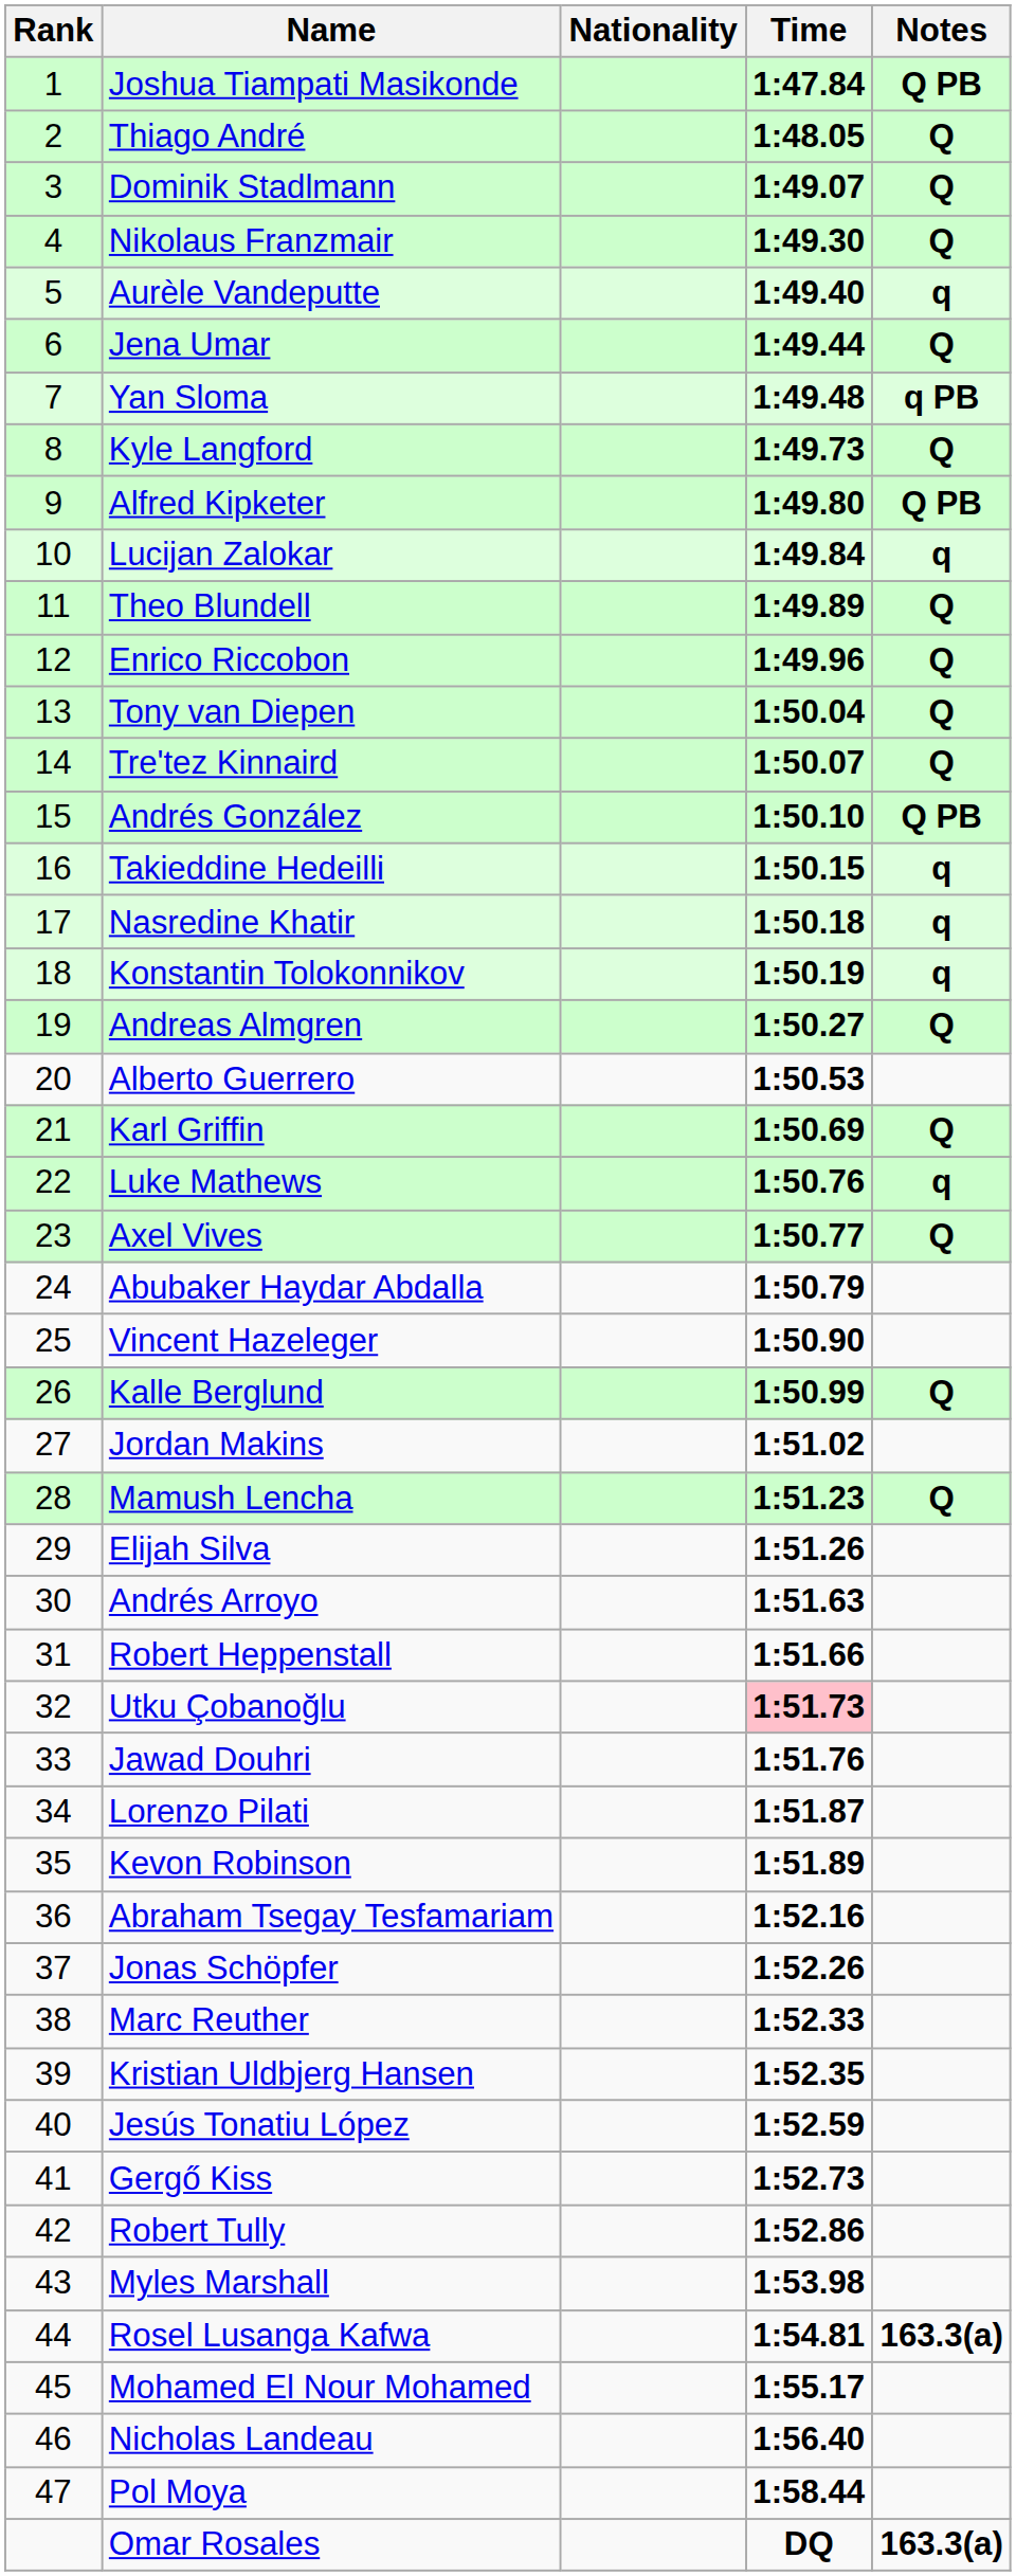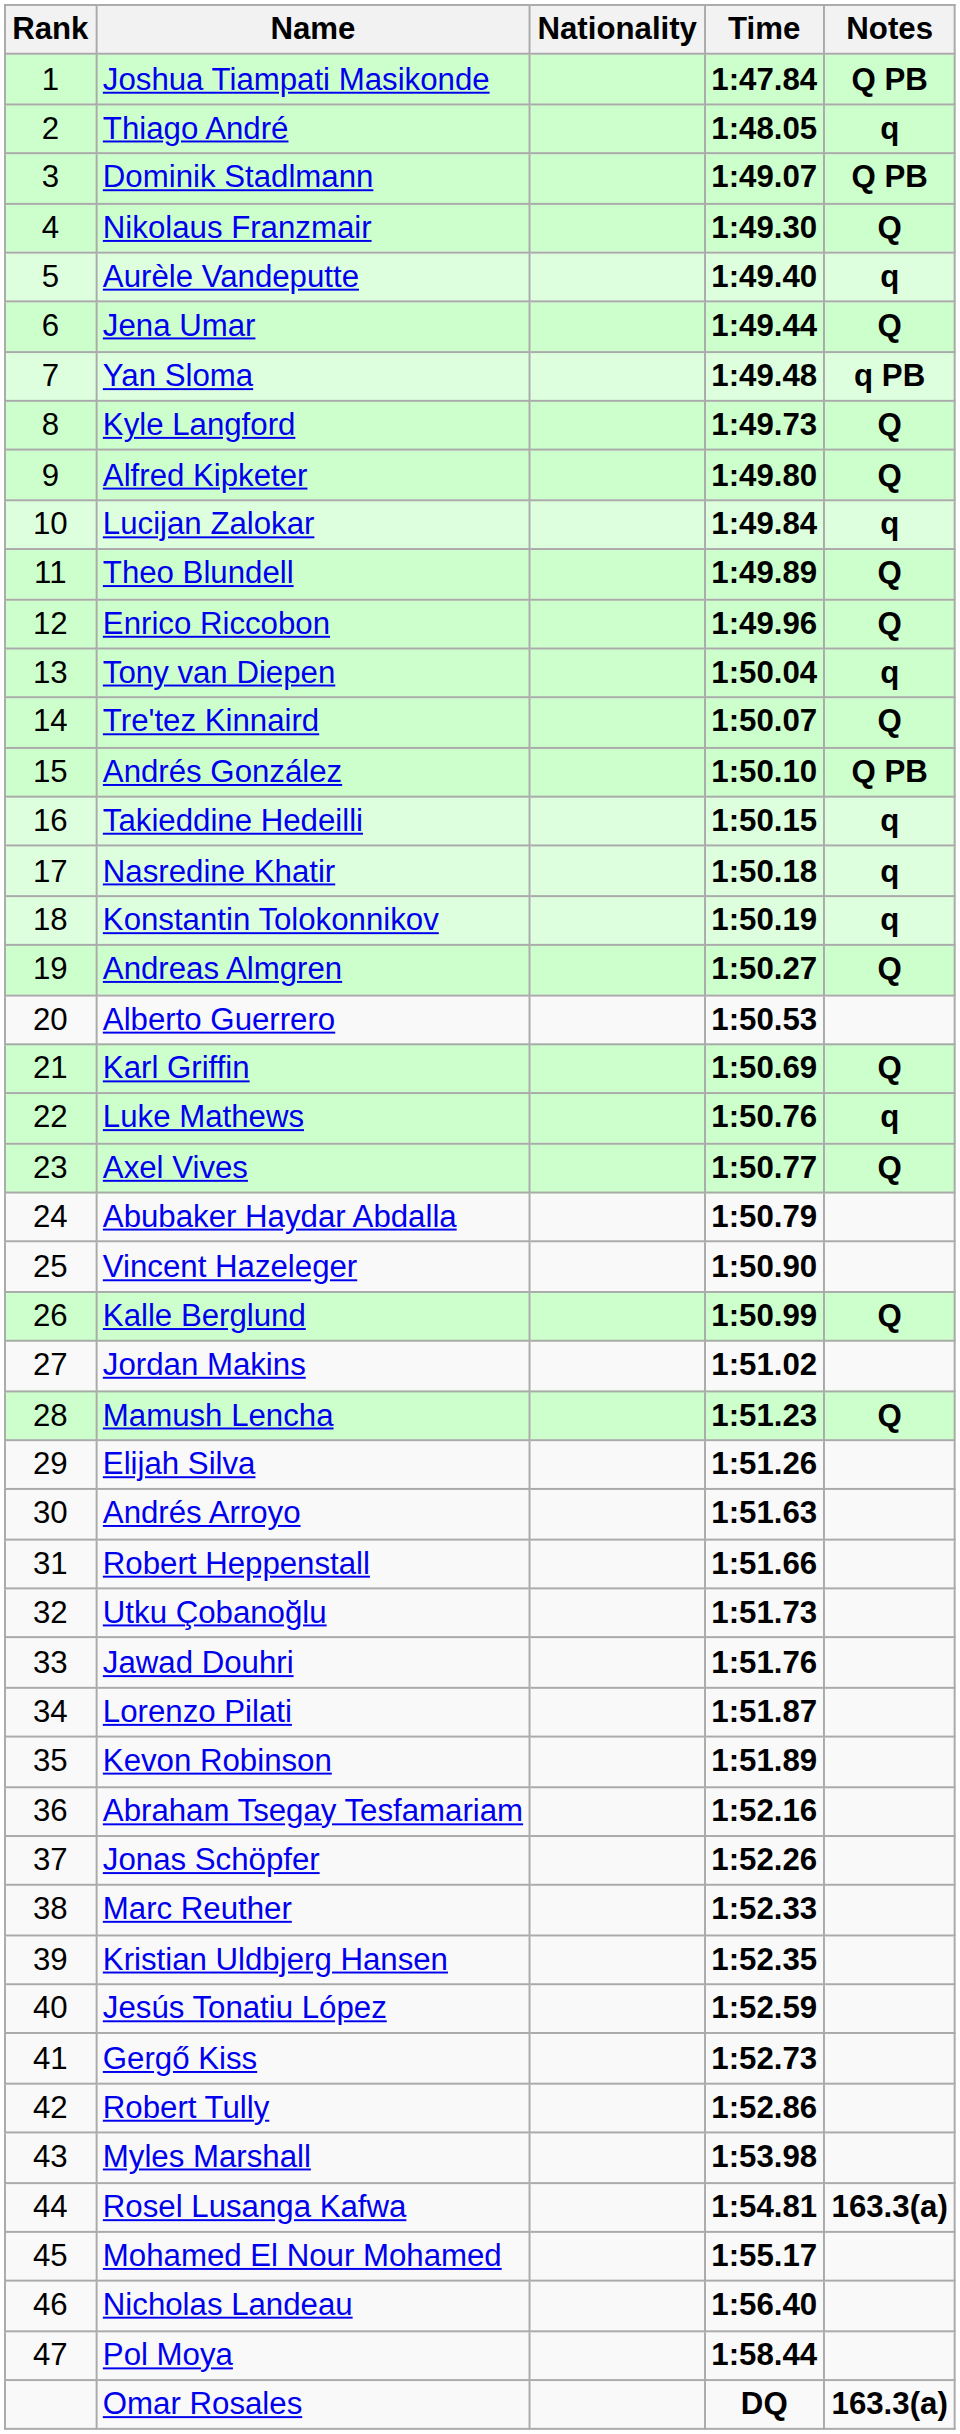 <table class="wikitable sortable" style="text-align:center">
 <tr>
 <th>Rank</th>
 <th>Name</th>
 <th>Nationality</th>
 <th>Time</th>
 <th>Notes</th>
 </tr>
 <tr bgcolor=ccffcc>
 <td>1</td>
 <td align=left><a href='#'>Joshua Tiampati Masikonde</a></td>
 <td align=left></td>
 <td><strong>1:47.84</strong></td>
 <td><strong>Q PB</strong></td>
 </tr>
 <tr bgcolor=ccffcc>
 <td>2</td>
 <td align=left><a href='#'>Thiago André</a></td>
 <td align=left></td>
 <td><strong>1:48.05</strong></td>
-<td><strong>Q</strong></td>
+<td><strong>q</strong></td>
 </tr>
 <tr bgcolor=ccffcc>
 <td>3</td>
 <td align=left><a href='#'>Dominik Stadlmann</a></td>
 <td align=left></td>
 <td><strong>1:49.07</strong></td>
-<td><strong>Q</strong></td>
+<td><strong>Q PB</strong></td>
 </tr>
 <tr bgcolor=ccffcc>
 <td>4</td>
 <td align=left><a href='#'>Nikolaus Franzmair</a></td>
 <td align=left></td>
 <td><strong>1:49.30</strong></td>
 <td><strong>Q</strong></td>
 </tr>
 <tr bgcolor=ddffdd>
 <td>5</td>
 <td align=left><a href='#'>Aurèle Vandeputte</a></td>
 <td align=left></td>
 <td><strong>1:49.40</strong></td>
 <td><strong>q</strong></td>
 </tr>
 <tr bgcolor=ccffcc>
 <td>6</td>
 <td align=left><a href='#'>Jena Umar</a></td>
 <td align=left></td>
 <td><strong>1:49.44</strong></td>
 <td><strong>Q</strong></td>
 </tr>
 <tr bgcolor=ddffdd>
 <td>7</td>
 <td align=left><a href='#'>Yan Sloma</a></td>
 <td align=left></td>
 <td><strong>1:49.48</strong></td>
 <td><strong>q PB</strong></td>
 </tr>
 <tr bgcolor=ccffcc>
 <td>8</td>
 <td align=left><a href='#'>Kyle Langford</a></td>
 <td align=left></td>
 <td><strong>1:49.73</strong></td>
 <td><strong>Q</strong></td>
 </tr>
 <tr bgcolor=ccffcc>
 <td>9</td>
 <td align=left><a href='#'>Alfred Kipketer</a></td>
 <td align=left></td>
 <td><strong>1:49.80</strong></td>
-<td><strong>Q PB</strong></td>
+<td><strong>Q</strong></td>
 </tr>
 <tr bgcolor=ddffdd>
 <td>10</td>
 <td align=left><a href='#'>Lucijan Zalokar</a></td>
 <td align=left></td>
 <td><strong>1:49.84</strong></td>
 <td><strong>q</strong></td>
 </tr>
 <tr bgcolor=ccffcc>
 <td>11</td>
 <td align=left><a href='#'>Theo Blundell</a></td>
 <td align=left></td>
 <td><strong>1:49.89</strong></td>
 <td><strong>Q</strong></td>
 </tr>
 <tr bgcolor=ccffcc>
 <td>12</td>
 <td align=left><a href='#'>Enrico Riccobon</a></td>
 <td align=left></td>
 <td><strong>1:49.96</strong></td>
 <td><strong>Q</strong></td>
 </tr>
 <tr bgcolor=ccffcc>
 <td>13</td>
 <td align=left><a href='#'>Tony van Diepen</a></td>
 <td align=left></td>
 <td><strong>1:50.04</strong></td>
-<td><strong>Q</strong></td>
+<td><strong>q</strong></td>
 </tr>
 <tr bgcolor=ccffcc>
 <td>14</td>
 <td align=left><a href='#'>Tre'tez Kinnaird</a></td>
 <td align=left></td>
 <td><strong>1:50.07</strong></td>
 <td><strong>Q</strong></td>
 </tr>
 <tr bgcolor=ccffcc>
 <td>15</td>
 <td align=left><a href='#'>Andrés González</a></td>
 <td align=left></td>
 <td><strong>1:50.10</strong></td>
 <td><strong>Q PB</strong></td>
 </tr>
 <tr bgcolor=ddffdd>
 <td>16</td>
 <td align=left><a href='#'>Takieddine Hedeilli</a></td>
 <td align=left></td>
 <td><strong>1:50.15</strong></td>
 <td><strong>q</strong></td>
 </tr>
 <tr bgcolor=ddffdd>
 <td>17</td>
 <td align=left><a href='#'>Nasredine Khatir</a></td>
 <td align=left></td>
 <td><strong>1:50.18</strong></td>
 <td><strong>q</strong></td>
 </tr>
 <tr bgcolor=ddffdd>
 <td>18</td>
 <td align=left><a href='#'>Konstantin Tolokonnikov</a></td>
 <td align=left></td>
 <td><strong>1:50.19</strong></td>
 <td><strong>q</strong></td>
 </tr>
 <tr bgcolor=ccffcc>
 <td>19</td>
 <td align=left><a href='#'>Andreas Almgren</a></td>
 <td align=left></td>
 <td><strong>1:50.27</strong></td>
 <td><strong>Q</strong></td>
 </tr>
 <tr>
 <td>20</td>
 <td align=left><a href='#'>Alberto Guerrero</a></td>
 <td align=left></td>
 <td><strong>1:50.53</strong></td>
 <td></td>
 </tr>
 <tr bgcolor=ccffcc>
 <td>21</td>
 <td align=left><a href='#'>Karl Griffin</a></td>
 <td align=left></td>
 <td><strong>1:50.69</strong></td>
 <td><strong>Q</strong></td>
 </tr>
 <tr bgcolor=ccffcc>
 <td>22</td>
 <td align=left><a href='#'>Luke Mathews</a></td>
 <td align=left></td>
 <td><strong>1:50.76</strong></td>
 <td><strong>q</strong></td>
 </tr>
 <tr bgcolor=ccffcc>
 <td>23</td>
 <td align=left><a href='#'>Axel Vives</a></td>
 <td align=left></td>
 <td><strong>1:50.77</strong></td>
 <td><strong>Q</strong></td>
 </tr>
 <tr>
 <td>24</td>
 <td align=left><a href='#'>Abubaker Haydar Abdalla</a></td>
 <td align=left></td>
 <td><strong>1:50.79</strong></td>
 <td></td>
 </tr>
 <tr>
 <td>25</td>
 <td align=left><a href='#'>Vincent Hazeleger</a></td>
 <td align=left></td>
 <td><strong>1:50.90</strong></td>
 <td></td>
 </tr>
 <tr bgcolor=ccffcc>
 <td>26</td>
 <td align=left><a href='#'>Kalle Berglund</a></td>
 <td align=left></td>
 <td><strong>1:50.99</strong></td>
 <td><strong>Q</strong></td>
 </tr>
 <tr>
 <td>27</td>
 <td align=left><a href='#'>Jordan Makins</a></td>
 <td align=left></td>
 <td><strong>1:51.02</strong></td>
 <td></td>
 </tr>
 <tr bgcolor=ccffcc>
 <td>28</td>
 <td align=left><a href='#'>Mamush Lencha</a></td>
 <td align=left></td>
 <td><strong>1:51.23</strong></td>
 <td><strong>Q</strong></td>
 </tr>
 <tr>
 <td>29</td>
 <td align=left><a href='#'>Elijah Silva</a></td>
 <td align=left></td>
 <td><strong>1:51.26</strong></td>
 <td></td>
 </tr>
 <tr>
 <td>30</td>
 <td align=left><a href='#'>Andrés Arroyo</a></td>
 <td align=left></td>
 <td><strong>1:51.63</strong></td>
 <td></td>
 </tr>
 <tr>
 <td>31</td>
 <td align=left><a href='#'>Robert Heppenstall</a></td>
 <td align=left></td>
 <td><strong>1:51.66</strong></td>
 <td></td>
 </tr>
 <tr>
 <td>32</td>
 <td align=left><a href='#'>Utku Çobanoğlu</a></td>
 <td align=left></td>
-<td style="background: pink;"><strong>1:51.73</strong></td>
+<td><strong>1:51.73</strong></td>
 <td></td>
 </tr>
 <tr>
 <td>33</td>
 <td align=left><a href='#'>Jawad Douhri</a></td>
 <td align=left></td>
 <td><strong>1:51.76</strong></td>
 <td></td>
 </tr>
 <tr>
 <td>34</td>
 <td align=left><a href='#'>Lorenzo Pilati</a></td>
 <td align=left></td>
 <td><strong>1:51.87</strong></td>
 <td></td>
 </tr>
 <tr>
 <td>35</td>
 <td align=left><a href='#'>Kevon Robinson</a></td>
 <td align=left></td>
 <td><strong>1:51.89</strong></td>
 <td></td>
 </tr>
 <tr>
 <td>36</td>
 <td align=left><a href='#'>Abraham Tsegay Tesfamariam</a></td>
 <td align=left></td>
 <td><strong>1:52.16</strong></td>
 <td></td>
 </tr>
 <tr>
 <td>37</td>
 <td align=left><a href='#'>Jonas Schöpfer</a></td>
 <td align=left></td>
 <td><strong>1:52.26</strong></td>
 <td></td>
 </tr>
 <tr>
 <td>38</td>
 <td align=left><a href='#'>Marc Reuther</a></td>
 <td align=left></td>
 <td><strong>1:52.33</strong></td>
 <td></td>
 </tr>
 <tr>
 <td>39</td>
 <td align=left><a href='#'>Kristian Uldbjerg Hansen</a></td>
 <td align=left></td>
 <td><strong>1:52.35</strong></td>
 <td></td>
 </tr>
 <tr>
 <td>40</td>
 <td align=left><a href='#'>Jesús Tonatiu López</a></td>
 <td align=left></td>
 <td><strong>1:52.59</strong></td>
 <td></td>
 </tr>
 <tr>
 <td>41</td>
 <td align=left><a href='#'>Gergő Kiss</a></td>
 <td align=left></td>
 <td><strong>1:52.73</strong></td>
 <td></td>
 </tr>
 <tr>
 <td>42</td>
 <td align=left><a href='#'>Robert Tully</a></td>
 <td align=left></td>
 <td><strong>1:52.86</strong></td>
 <td></td>
 </tr>
 <tr>
 <td>43</td>
 <td align=left><a href='#'>Myles Marshall</a></td>
 <td align=left></td>
 <td><strong>1:53.98</strong></td>
 <td></td>
 </tr>
 <tr>
 <td>44</td>
 <td align=left><a href='#'>Rosel Lusanga Kafwa</a></td>
 <td align=left></td>
 <td><strong>1:54.81</strong></td>
 <td><strong>163.3(a)</strong></td>
 </tr>
 <tr>
 <td>45</td>
 <td align=left><a href='#'>Mohamed El Nour Mohamed</a></td>
 <td align=left></td>
 <td><strong>1:55.17</strong></td>
 <td></td>
 </tr>
 <tr>
 <td>46</td>
 <td align=left><a href='#'>Nicholas Landeau</a></td>
 <td align=left></td>
 <td><strong>1:56.40</strong></td>
 <td></td>
 </tr>
 <tr>
 <td>47</td>
 <td align=left><a href='#'>Pol Moya</a></td>
 <td align=left></td>
 <td><strong>1:58.44</strong></td>
 <td></td>
 </tr>
 <tr>
 <td></td>
 <td align=left><a href='#'>Omar Rosales</a></td>
 <td align=left></td>
 <td><strong>DQ</strong></td>
 <td><strong>163.3(a)</strong></td>
 </tr>
 </table>
